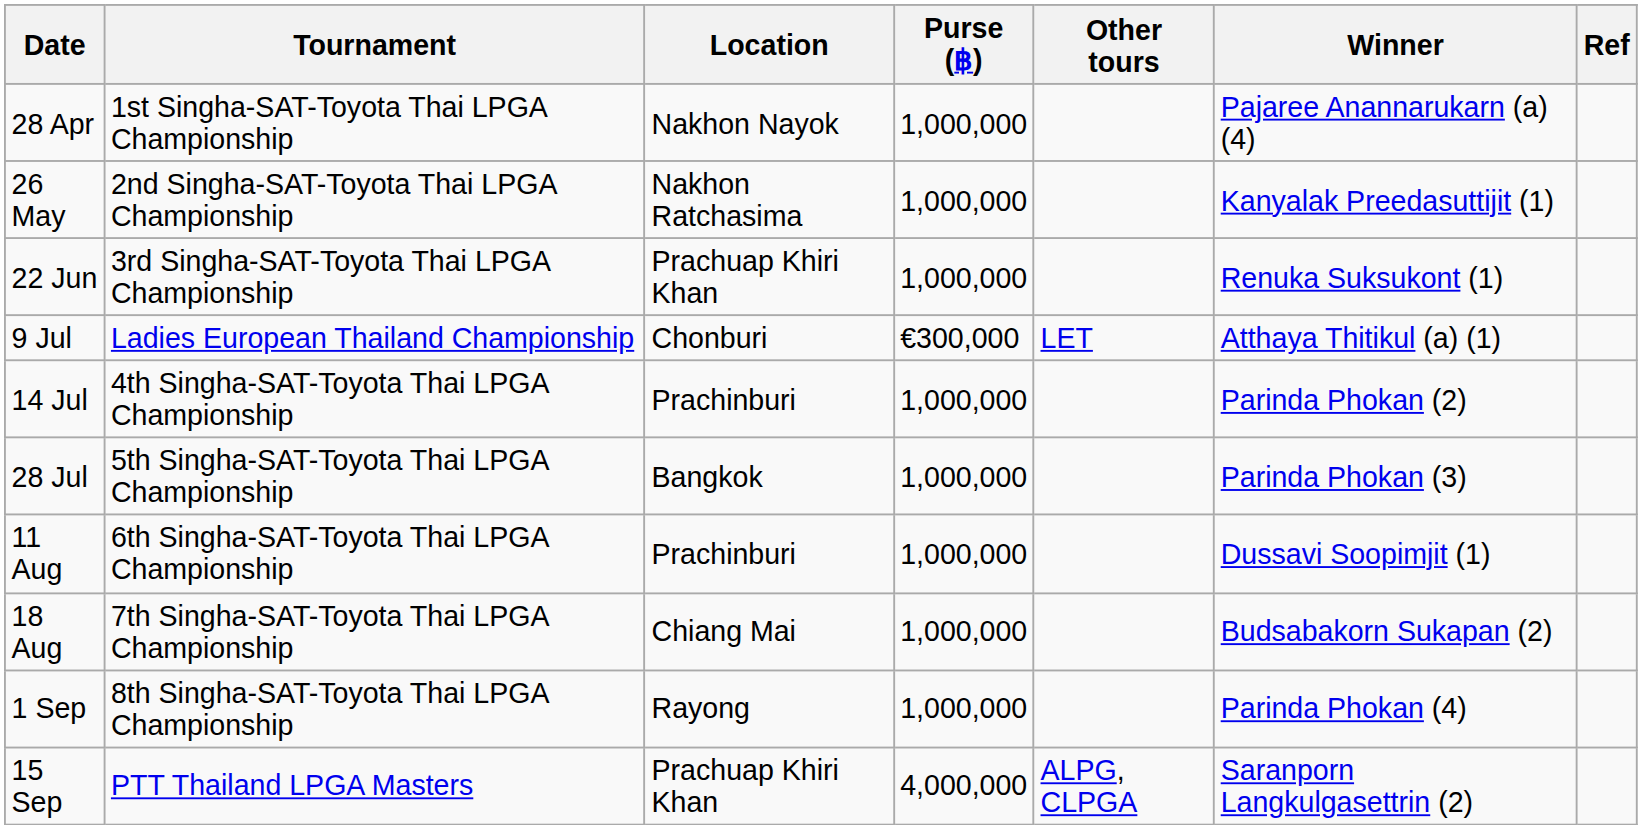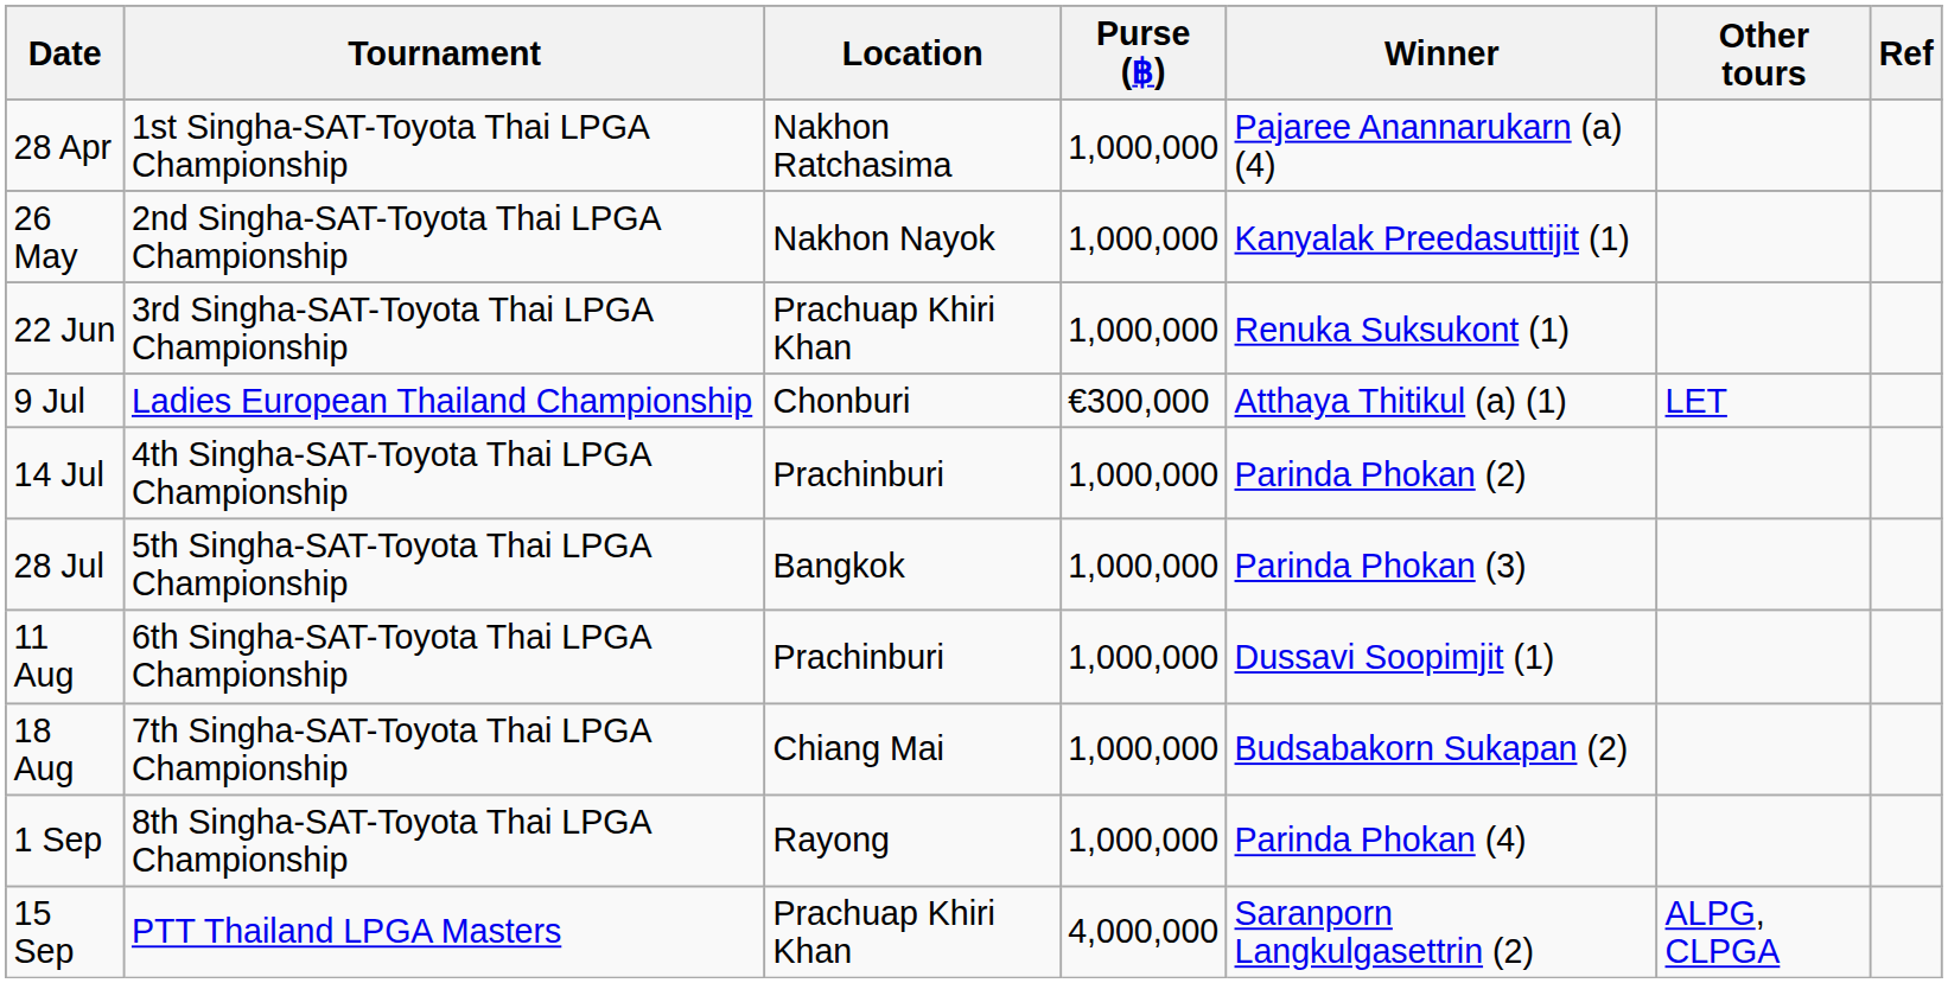 <table class="wikitable" style="font-size:95%;">
 <tr>
 <th>Date</th>
 <th>Tournament</th>
 <th>Location</th>
 <th>Purse<br>(<a href='#'>฿</a>)</th>
+<th>Winner</th>
 <th>Other<br>tours</th>
-<th>Winner</th>
 <th>Ref</th>
 </tr>
 <tr>
 <td>28 Apr</td>
 <td>1st Singha-SAT-Toyota Thai LPGA Championship</td>
-<td>Nakhon Nayok</td>
+<td>Nakhon Ratchasima</td>
 <td>1,000,000</td>
+<td> <a href='#'>Pajaree Anannarukarn</a> (a) (4)</td>
 <td></td>
-<td> <a href='#'>Pajaree Anannarukarn</a> (a) (4)</td>
 <td></td>
 </tr>
 <tr>
 <td>26 May</td>
 <td>2nd Singha-SAT-Toyota Thai LPGA Championship</td>
-<td>Nakhon Ratchasima</td>
+<td>Nakhon Nayok</td>
 <td>1,000,000</td>
+<td> <a href='#'>Kanyalak Preedasuttijit</a> (1)</td>
 <td></td>
-<td> <a href='#'>Kanyalak Preedasuttijit</a> (1)</td>
 <td></td>
 </tr>
 <tr>
 <td>22 Jun</td>
 <td>3rd Singha-SAT-Toyota Thai LPGA Championship</td>
 <td>Prachuap Khiri Khan</td>
 <td>1,000,000</td>
+<td> <a href='#'>Renuka Suksukont</a> (1)</td>
 <td></td>
-<td> <a href='#'>Renuka Suksukont</a> (1)</td>
 <td></td>
 </tr>
 <tr>
 <td>9 Jul</td>
 <td><a href='#'>Ladies European Thailand Championship</a></td>
 <td>Chonburi</td>
 <td>€300,000</td>
+<td> <a href='#'>Atthaya Thitikul</a> (a) (1)</td>
 <td><a href='#'>LET</a></td>
-<td> <a href='#'>Atthaya Thitikul</a> (a) (1)</td>
 <td></td>
 </tr>
 <tr>
 <td>14 Jul</td>
 <td>4th Singha-SAT-Toyota Thai LPGA Championship</td>
 <td>Prachinburi</td>
 <td>1,000,000</td>
+<td> <a href='#'>Parinda Phokan</a> (2)</td>
 <td></td>
-<td> <a href='#'>Parinda Phokan</a> (2)</td>
 <td></td>
 </tr>
 <tr>
 <td>28 Jul</td>
 <td>5th Singha-SAT-Toyota Thai LPGA Championship</td>
 <td>Bangkok</td>
 <td>1,000,000</td>
+<td> <a href='#'>Parinda Phokan</a> (3)</td>
 <td></td>
-<td> <a href='#'>Parinda Phokan</a> (3)</td>
 <td></td>
 </tr>
 <tr>
 <td>11 Aug</td>
 <td>6th Singha-SAT-Toyota Thai LPGA Championship</td>
 <td>Prachinburi</td>
 <td>1,000,000</td>
+<td> <a href='#'>Dussavi Soopimjit</a> (1)</td>
 <td></td>
-<td> <a href='#'>Dussavi Soopimjit</a> (1)</td>
 <td></td>
 </tr>
 <tr>
 <td>18 Aug</td>
 <td>7th Singha-SAT-Toyota Thai LPGA Championship</td>
 <td>Chiang Mai</td>
 <td>1,000,000</td>
+<td> <a href='#'>Budsabakorn Sukapan</a> (2)</td>
 <td></td>
-<td> <a href='#'>Budsabakorn Sukapan</a> (2)</td>
 <td></td>
 </tr>
 <tr>
 <td>1 Sep</td>
 <td>8th Singha-SAT-Toyota Thai LPGA Championship</td>
 <td>Rayong</td>
 <td>1,000,000</td>
+<td> <a href='#'>Parinda Phokan</a> (4)</td>
 <td></td>
-<td> <a href='#'>Parinda Phokan</a> (4)</td>
 <td></td>
 </tr>
 <tr>
 <td>15 Sep</td>
 <td><a href='#'>PTT Thailand LPGA Masters</a></td>
 <td>Prachuap Khiri Khan</td>
 <td>4,000,000</td>
+<td> <a href='#'>Saranporn Langkulgasettrin</a> (2)</td>
 <td><a href='#'>ALPG</a>, <a href='#'>CLPGA</a></td>
-<td> <a href='#'>Saranporn Langkulgasettrin</a> (2)</td>
 <td></td>
 </tr>
 </table>
